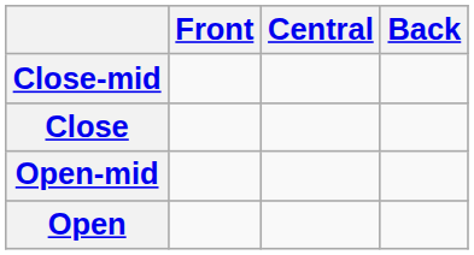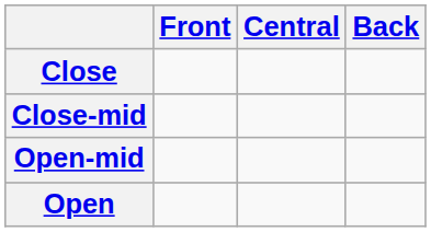 <table class="wikitable" style=text-align:center>
 <tr>
 <th></th>
 <th><a href='#'>Front</a></th>
 <th><a href='#'>Central</a></th>
 <th><a href='#'>Back</a></th>
 </tr>
 <tr align="center">
-<th><a href='#'>Close-mid</a></th>
+<th><a href='#'>Close</a></th>
 <td></td>
 <td></td>
 <td></td>
 </tr>
 <tr align="center">
-<th><a href='#'>Close</a></th>
+<th><a href='#'>Close-mid</a></th>
 <td></td>
 <td></td>
 <td></td>
 </tr>
 <tr>
 <th><a href='#'>Open-mid</a></th>
 <td></td>
 <td></td>
 <td></td>
 </tr>
 <tr align="center">
 <th><a href='#'>Open</a></th>
 <td></td>
 <td></td>
 <td></td>
 </tr>
 </table>
